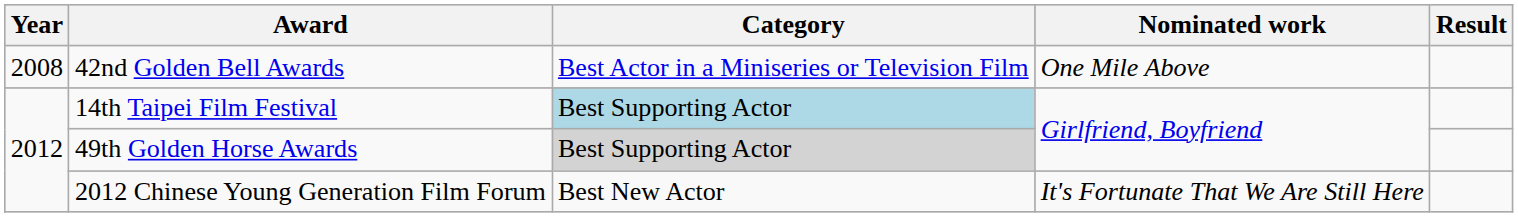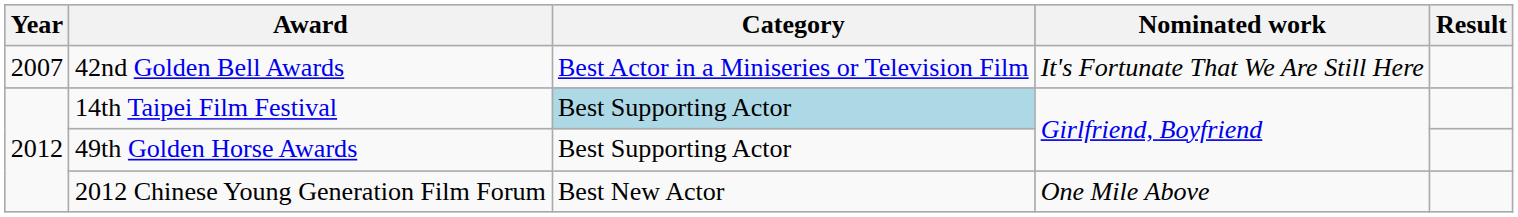 <table class="wikitable sortable">
 <tr>
 <th>Year</th>
 <th>Award</th>
 <th>Category</th>
 <th>Nominated work</th>
 <th>Result</th>
 </tr>
 <tr>
-<td>2008</td>
+<td>2007</td>
 <td>42nd <a href='#'>Golden Bell Awards</a></td>
 <td><a href='#'>Best Actor in a Miniseries or Television Film</a></td>
-<td><em>One Mile Above</em></td>
+<td><em>It's Fortunate That We Are Still Here</em></td>
 <td></td>
 </tr>
 <tr>
 <td rowspan=3>2012</td>
 <td>14th <a href='#'>Taipei Film Festival</a></td>
 <td style="background: lightblue;">Best Supporting Actor</td>
 <td rowspan=2><em><a href='#'>Girlfriend, Boyfriend</a></em></td>
 <td></td>
 </tr>
 <tr>
 <td>49th <a href='#'>Golden Horse Awards</a></td>
-<td style="background: lightgrey;">Best Supporting Actor</td>
+<td>Best Supporting Actor</td>
 <td></td>
 </tr>
 <tr>
 <td>2012 Chinese Young Generation Film Forum</td>
 <td>Best New Actor</td>
-<td><em>It's Fortunate That We Are Still Here</em></td>
+<td><em>One Mile Above</em></td>
 <td></td>
 </tr>
 </table>
